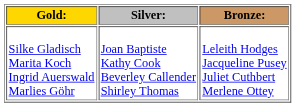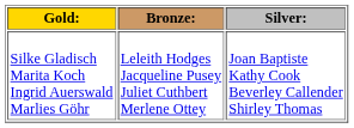 <table border="1" Cellpadding="2">
 <tr>
 <td style="text-align:center;background-color:gold;"><strong>Gold:</strong></td>
+<td style="text-align:center;background-color:#CC9966;"><strong>Bronze:</strong></td>
 <td style="text-align:center;background-color:silver;"><strong>Silver:</strong></td>
-<td style="text-align:center;background-color:#CC9966;"><strong>Bronze:</strong></td>
 </tr>
 <tr>
 <td><br><a href='#'>Silke Gladisch</a><br><a href='#'>Marita Koch</a><br><a href='#'>Ingrid Auerswald</a><br><a href='#'>Marlies Göhr</a></td>
+<td><br><a href='#'>Leleith Hodges</a><br><a href='#'>Jacqueline Pusey</a><br><a href='#'>Juliet Cuthbert</a><br><a href='#'>Merlene Ottey</a></td>
 <td><br><a href='#'>Joan Baptiste</a><br><a href='#'>Kathy Cook</a><br><a href='#'>Beverley Callender</a><br><a href='#'>Shirley Thomas</a></td>
-<td><br><a href='#'>Leleith Hodges</a><br><a href='#'>Jacqueline Pusey</a><br><a href='#'>Juliet Cuthbert</a><br><a href='#'>Merlene Ottey</a></td>
 </tr>
 </table>
